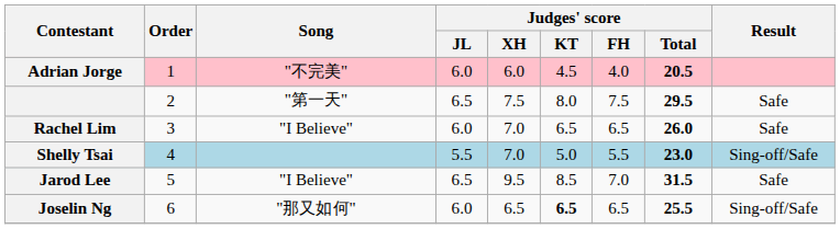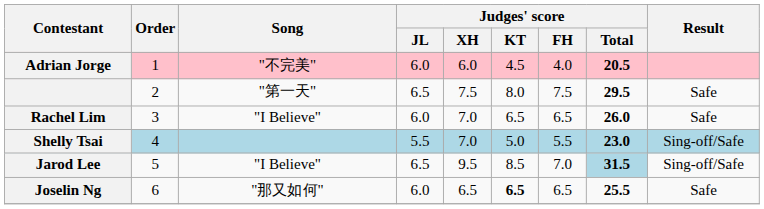 <table class="wikitable plainrowheaders" style="text-align:center;">
 <tr>
 <th rowspan=2 scope="col" style="width:8em;">Contestant</th>
 <th rowspan=2 scope="col">Order</th>
 <th rowspan=2 scope="col" style="width:14em;">Song</th>
 <th colspan=5 scope="col">Judges' score</th>
 <th rowspan=2 scope="col" style="width:7em;">Result</th>
 </tr>
 <tr>
 <th style="width:2.7em;">JL</th>
 <th style="width:2.7em;">XH</th>
 <th style="width:2.7em;">KT</th>
 <th style="width:2.7em;">FH</th>
 <th style="width:3.6em;">Total</th>
 </tr>
 <tr style="background:pink;">
 <th scope="row">Adrian Jorge</th>
 <td>1</td>
 <td>"不完美"</td>
 <td>6.0</td>
 <td>6.0</td>
 <td>4.5</td>
 <td>4.0</td>
 <td><strong>20.5</strong></td>
 <td></td>
 </tr>
 <tr>
 <th scope="row"></th>
 <td>2</td>
 <td>"第一天"</td>
 <td>6.5</td>
 <td>7.5</td>
 <td>8.0</td>
 <td>7.5</td>
 <td><strong>29.5</strong></td>
 <td>Safe</td>
 </tr>
 <tr>
 <th scope="row">Rachel Lim</th>
 <td>3</td>
 <td>"I Believe"</td>
 <td>6.0</td>
 <td>7.0</td>
 <td>6.5</td>
 <td>6.5</td>
 <td><strong>26.0</strong></td>
 <td>Safe</td>
 </tr>
 <tr style="background:lightblue;">
 <th scope="row">Shelly Tsai</th>
 <td>4</td>
 <td></td>
 <td>5.5</td>
 <td>7.0</td>
 <td>5.0</td>
 <td>5.5</td>
 <td><strong>23.0</strong></td>
 <td>Sing-off/Safe</td>
 </tr>
 <tr>
 <th scope="row">Jarod Lee</th>
 <td>5</td>
 <td>"I Believe"</td>
 <td>6.5</td>
 <td>9.5</td>
 <td>8.5</td>
 <td>7.0</td>
-<td><strong>31.5</strong></td>
-<td>Safe</td>
+<td style="background: lightblue;"><strong>31.5</strong></td>
+<td>Sing-off/Safe</td>
 </tr>
 <tr>
 <th scope="row">Joselin Ng</th>
 <td>6</td>
 <td>"那又如何"</td>
 <td>6.0</td>
 <td>6.5</td>
 <td><strong>6.5</strong></td>
 <td>6.5</td>
 <td><strong>25.5</strong></td>
-<td>Sing-off/Safe</td>
+<td>Safe</td>
 </tr>
 <tr>
 </tr>
 </table>
